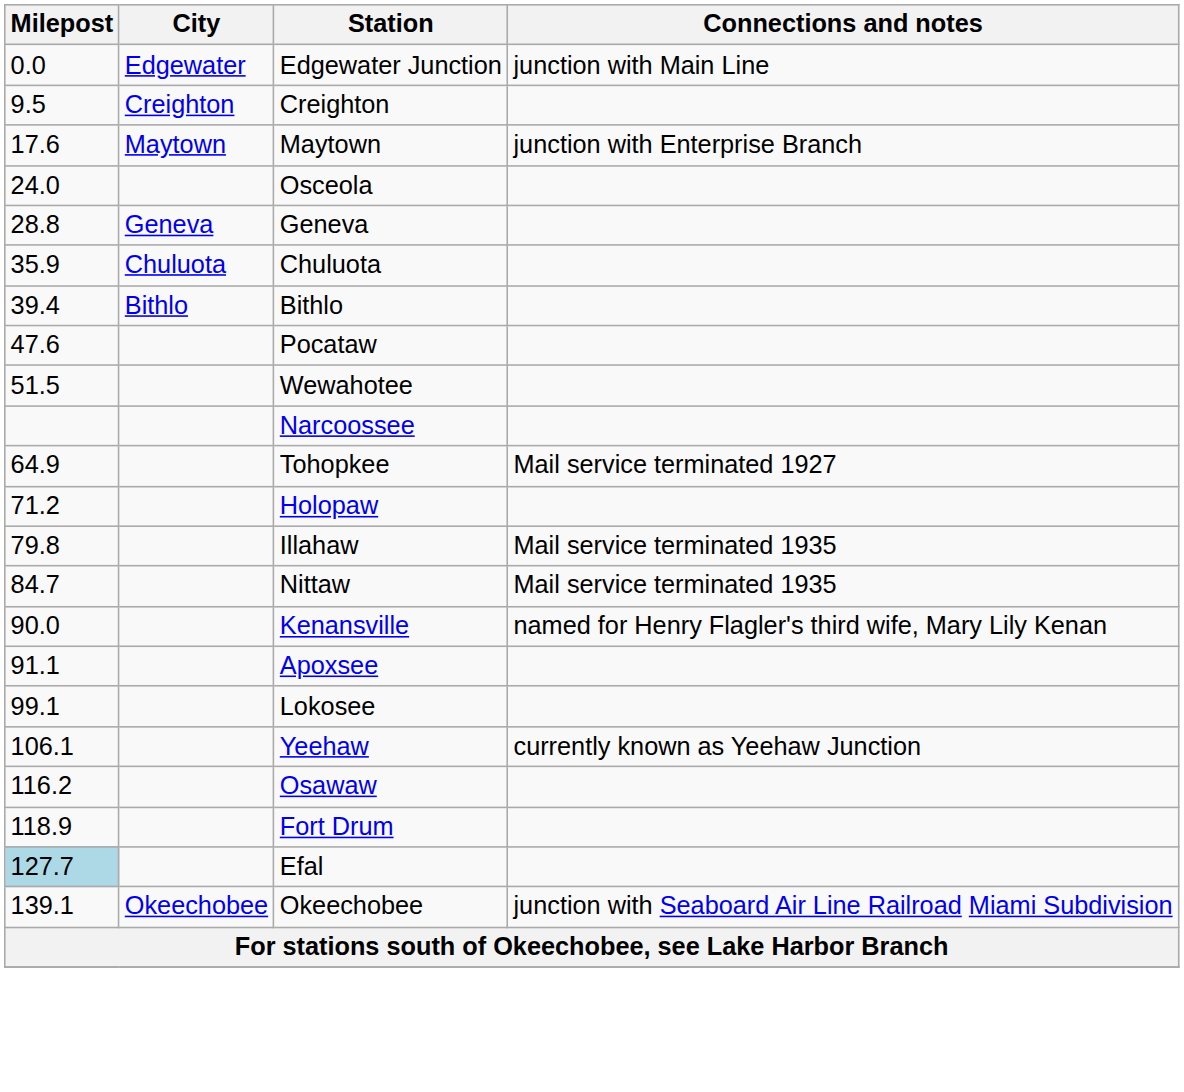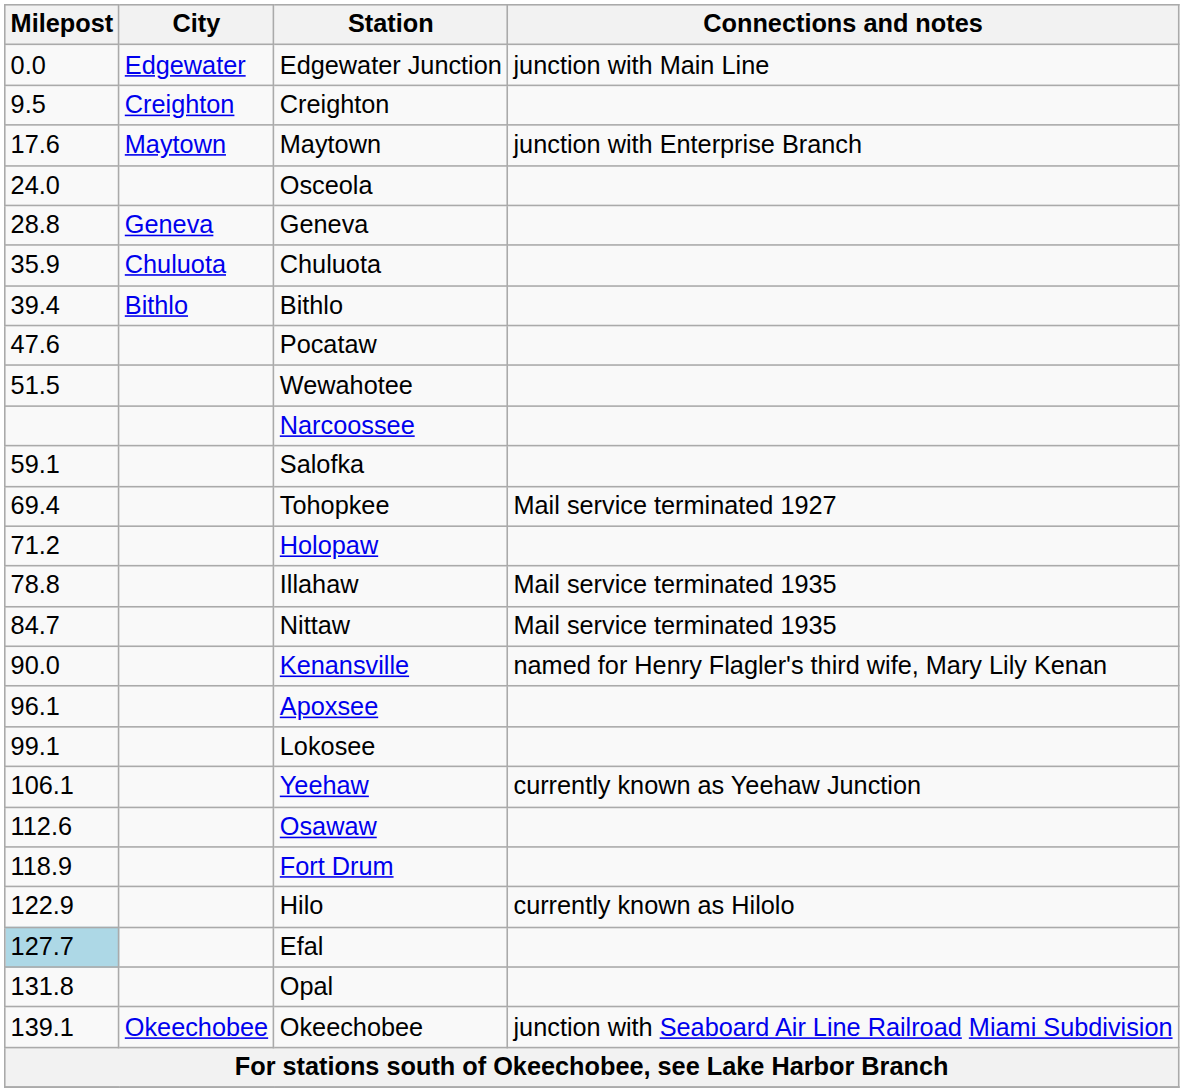 <table class="wikitable mw-collapsible mw-collapsed">
 <tr>
 <th>Milepost</th>
 <th>City</th>
 <th>Station</th>
 <th>Connections and notes</th>
 </tr>
 <tr>
 <td>0.0</td>
 <td><a href='#'>Edgewater</a></td>
 <td>Edgewater Junction</td>
 <td>junction with Main Line</td>
 </tr>
 <tr>
 <td>9.5</td>
 <td><a href='#'>Creighton</a></td>
 <td>Creighton</td>
 <td></td>
 </tr>
 <tr>
 <td>17.6</td>
 <td><a href='#'>Maytown</a></td>
 <td>Maytown</td>
 <td>junction with Enterprise Branch</td>
 </tr>
 <tr>
 <td>24.0</td>
 <td></td>
 <td>Osceola</td>
 <td></td>
 </tr>
 <tr>
 <td>28.8</td>
 <td><a href='#'>Geneva</a></td>
 <td>Geneva</td>
 <td></td>
 </tr>
 <tr>
 <td>35.9</td>
 <td><a href='#'>Chuluota</a></td>
 <td>Chuluota</td>
 <td></td>
 </tr>
 <tr>
 <td>39.4</td>
 <td><a href='#'>Bithlo</a></td>
 <td>Bithlo</td>
 <td></td>
 </tr>
 <tr>
 <td>47.6</td>
 <td></td>
 <td>Pocataw</td>
 <td></td>
 </tr>
 <tr>
 <td>51.5</td>
 <td></td>
 <td>Wewahotee</td>
 <td></td>
 </tr>
 <tr>
 <td></td>
 <td></td>
 <td><a href='#'>Narcoossee</a></td>
 <td></td>
 </tr>
 <tr>
-<td>64.9</td>
+<td>59.1</td>
+<td></td>
+<td>Salofka</td>
+<td></td>
+</tr>
+<tr>
+<td>69.4</td>
 <td></td>
 <td>Tohopkee</td>
 <td>Mail service terminated 1927</td>
 </tr>
 <tr>
 <td>71.2</td>
 <td></td>
 <td><a href='#'>Holopaw</a></td>
 <td></td>
 </tr>
 <tr>
-<td>79.8</td>
+<td>78.8</td>
 <td></td>
 <td>Illahaw</td>
 <td>Mail service terminated 1935</td>
 </tr>
 <tr>
 <td>84.7</td>
 <td></td>
 <td>Nittaw</td>
 <td>Mail service terminated 1935</td>
 </tr>
 <tr>
 <td>90.0</td>
 <td></td>
 <td><a href='#'>Kenansville</a></td>
 <td>named for Henry Flagler's third wife, Mary Lily Kenan</td>
 </tr>
 <tr>
-<td>91.1</td>
+<td>96.1</td>
 <td></td>
 <td><a href='#'>Apoxsee</a></td>
 <td></td>
 </tr>
 <tr>
 <td>99.1</td>
 <td></td>
 <td>Lokosee</td>
 <td></td>
 </tr>
 <tr>
 <td>106.1</td>
 <td></td>
 <td><a href='#'>Yeehaw</a></td>
 <td>currently known as Yeehaw Junction</td>
 </tr>
 <tr>
-<td>116.2</td>
+<td>112.6</td>
 <td></td>
 <td><a href='#'>Osawaw</a></td>
 <td></td>
 </tr>
 <tr>
 <td>118.9</td>
 <td></td>
 <td><a href='#'>Fort Drum</a></td>
 <td></td>
 </tr>
 <tr>
+<td>122.9</td>
+<td></td>
+<td>Hilo</td>
+<td>currently known as Hilolo</td>
+</tr>
+<tr>
 <td style="background: lightblue;">127.7</td>
 <td></td>
 <td>Efal</td>
+<td></td>
+</tr>
+<tr>
+<td>131.8</td>
+<td></td>
+<td>Opal</td>
 <td></td>
 </tr>
 <tr>
 <td>139.1</td>
 <td><a href='#'>Okeechobee</a></td>
 <td>Okeechobee</td>
 <td>junction with <a href='#'>Seaboard Air Line Railroad</a> <a href='#'>Miami Subdivision</a></td>
 </tr>
 <tr>
 <th colspan=4>For stations south of Okeechobee, see Lake Harbor Branch</th>
 </tr>
 <tr>
 </tr>
 </table>
